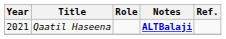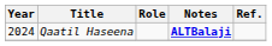 <table class="wikitable sortable">
 <tr>
 <th>Year</th>
 <th>Title</th>
 <th>Role</th>
 <th>Notes</th>
 <th>Ref.</th>
 </tr>
 <tr>
-<td>2021</td>
+<td>2024</td>
 <td><em>Qaatil Haseena</em></td>
 <td></td>
 <td><strong><a href='#'>ALTBalaji</a></strong></td>
 <td></td>
 </tr>
 <tr>
 </tr>
 </table>
